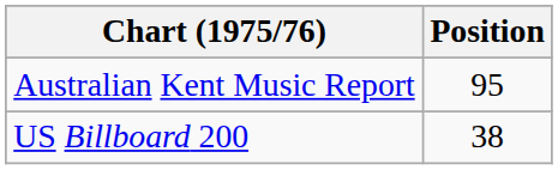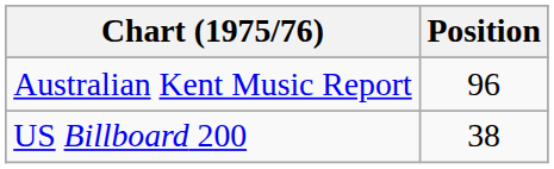 <table class="wikitable sortable" style="text-align:center;">
 <tr>
 <th>Chart (1975/76)</th>
 <th>Position</th>
 </tr>
 <tr>
 <td align="left"><a href='#'>Australian</a> <a href='#'>Kent Music Report</a></td>
-<td>95</td>
+<td>96</td>
 </tr>
 <tr>
 <td align="left"><a href='#'>US</a> <a href='#'><em>Billboard</em> 200</a></td>
 <td>38</td>
 </tr>
 </table>
